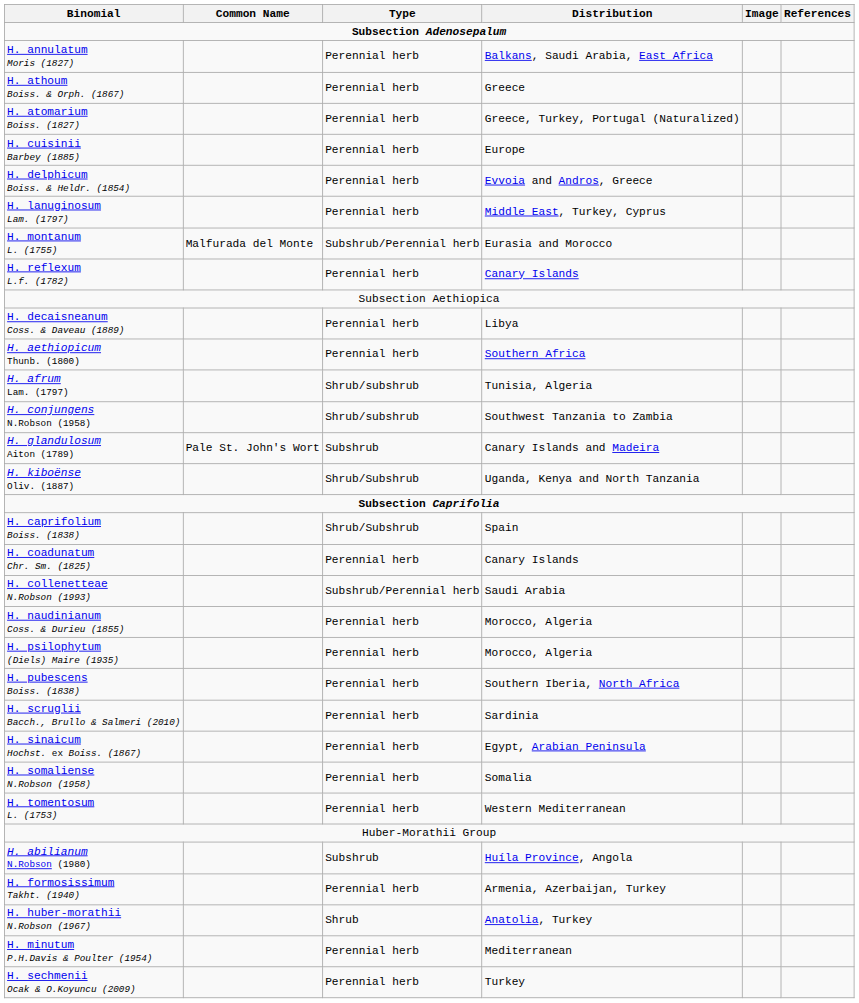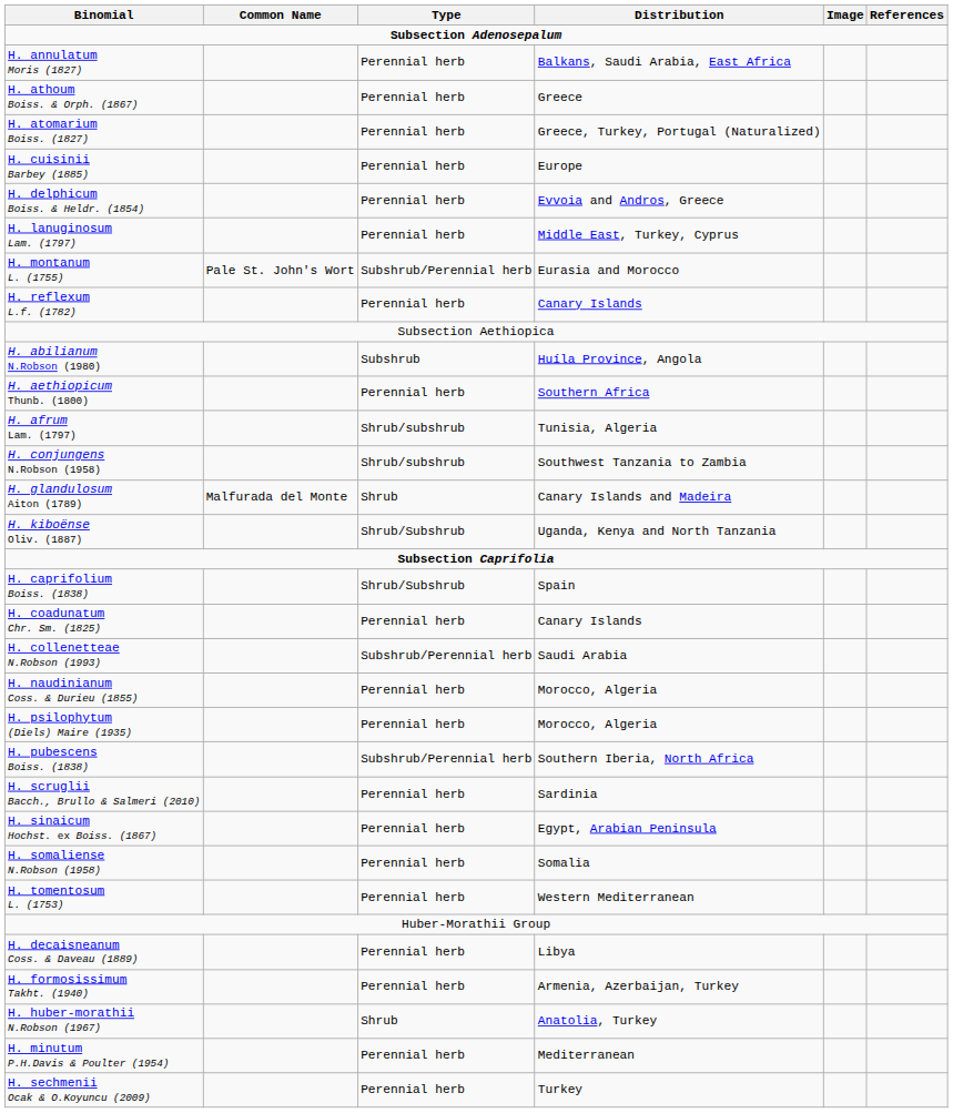 <table class="wikitable mw-collapsible ">
 <tr>
 <th>Binomial</th>
 <th>Common Name</th>
 <th>Type</th>
 <th>Distribution</th>
 <th>Image</th>
 <th>References</th>
 </tr>
 <tr>
 <td colspan="6" style="text-align: center;"><strong>Subsection <em>Adenosepalum<strong><em></td>
 </tr>
 <tr>
 <td></em><a href='#'>H. annulatum</a><em><br><small>Moris (1827)</small></td>
 <td></td>
 <td>Perennial herb</td>
 <td><a href='#'>Balkans</a>, Saudi Arabia, <a href='#'>East Africa</a></td>
 <td></td>
 <td></td>
 </tr>
 <tr>
 <td></em><a href='#'>H. athoum</a><em><br><small>Boiss. & Orph. (1867)</small></td>
 <td></td>
 <td>Perennial herb</td>
 <td>Greece</td>
 <td></td>
 <td></td>
 </tr>
 <tr>
 <td><a href='#'></em>H. atomarium<em></a><br><small>Boiss. (1827)</small></td>
 <td></td>
 <td>Perennial herb</td>
 <td>Greece, Turkey, Portugal (Naturalized)</td>
 <td></td>
 <td></td>
 </tr>
 <tr>
 <td><a href='#'></em>H. cuisinii<em></a><br><small>Barbey (1885)</small></td>
 <td></td>
 <td>Perennial herb</td>
 <td>Europe</td>
 <td></td>
 <td></td>
 </tr>
 <tr>
 <td><a href='#'></em>H. delphicum<em></a><br><small>Boiss. & Heldr. (1854)</small></td>
 <td></td>
 <td>Perennial herb</td>
 <td><a href='#'>Evvoia</a> and <a href='#'>Andros</a>, Greece</td>
 <td></td>
 <td></td>
 </tr>
 <tr>
 <td></em><a href='#'>H. lanuginosum</a><em><br><small>Lam. (1797)</small></td>
 <td></td>
 <td>Perennial herb</td>
 <td><a href='#'>Middle East</a>, Turkey, Cyprus</td>
 <td></td>
 <td></td>
 </tr>
 <tr>
 <td></em><a href='#'>H. montanum</a><em><br><small>L. (1755)</small></td>
-<td>Malfurada del Monte</td>
+<td>Pale St. John's Wort</td>
 <td>Subshrub/Perennial herb</td>
 <td>Eurasia and Morocco</td>
 <td></td>
 <td></td>
 </tr>
 <tr>
 <td><a href='#'></em>H. reflexum<em></a><br><small>L.f. (1782)</small></td>
 <td></td>
 <td>Perennial herb</td>
 <td><a href='#'>Canary Islands</a></td>
 <td></td>
 <td></td>
 </tr>
 <tr>
 <td colspan="6" style="text-align: center;"></strong>Subsection </em>Aethiopica</em></strong></td>
 </tr>
 <tr>
-<td></em><a href='#'>H. decaisneanum</a><em><br><small>Coss. & Daveau (1889)</small></td>
+<td><em><a href='#'>H. abilianum</a></em><br><small><a href='#'>N.Robson</a> (1980)</small></td>
 <td></td>
-<td>Perennial herb</td>
-<td>Libya</td>
+<td>Subshrub</td>
+<td><a href='#'>Huíla Province</a>, Angola</td>
 <td></td>
 <td></td>
 </tr>
 <tr>
 <td><em><a href='#'>H. aethiopicum</a></em><br><small>Thunb. (1800)</small></td>
 <td></td>
 <td>Perennial herb</td>
 <td><a href='#'>Southern Africa</a></td>
 <td></td>
 <td></td>
 </tr>
 <tr>
 <td><a href='#'><em>H. afrum</em></a><br><small>Lam. (1797)</small></td>
 <td></td>
 <td>Shrub/subshrub</td>
 <td>Tunisia, Algeria</td>
 <td></td>
 <td></td>
 </tr>
 <tr>
 <td><em><a href='#'>H. conjungens</a></em><br><small>N.Robson (1958)</small></td>
 <td></td>
 <td>Shrub/subshrub</td>
 <td>Southwest Tanzania to Zambia</td>
 <td></td>
 <td></td>
 </tr>
 <tr>
 <td><a href='#'><em>H. glandulosum</em></a><br><small>Aiton (1789)</small></td>
-<td>Pale St. John's Wort</td>
-<td>Subshrub</td>
+<td>Malfurada del Monte</td>
+<td>Shrub</td>
 <td>Canary Islands and <a href='#'>Madeira</a></td>
 <td></td>
 <td></td>
 </tr>
 <tr>
 <td><em><a href='#'>H. kiboënse</a></em><br><small>Oliv. (1887)</small></td>
 <td></td>
 <td>Shrub/Subshrub</td>
 <td>Uganda, Kenya and North Tanzania</td>
 <td></td>
 <td></td>
 </tr>
 <tr>
 <td colspan="6" style="text-align: center;"><strong>Subsection <em>Caprifolia<strong><em></td>
 </tr>
 <tr>
 <td><a href='#'></em>H. caprifolium<em></a><br><small>Boiss. (1838)</small></td>
 <td></td>
 <td>Shrub/Subshrub</td>
 <td>Spain</td>
 <td></td>
 <td></td>
 </tr>
 <tr>
 <td><a href='#'></em>H. coadunatum<em></a><br><small>Chr. Sm. (1825)</small></td>
 <td></td>
 <td>Perennial herb</td>
 <td>Canary Islands</td>
 <td></td>
 <td></td>
 </tr>
 <tr>
 <td><a href='#'></em>H. collenetteae<em></a><br><small>N.Robson (1993)</small></td>
 <td></td>
 <td>Subshrub/Perennial herb</td>
 <td>Saudi Arabia</td>
 <td></td>
 <td></td>
 </tr>
 <tr>
 <td></em><a href='#'>H. naudinianum</a><em><br><small>Coss. & Durieu (1855)</small></td>
 <td></td>
 <td>Perennial herb</td>
 <td>Morocco, Algeria</td>
 <td></td>
 <td></td>
 </tr>
 <tr>
 <td><a href='#'></em>H. psilophytum<em></a><br><small>(Diels) Maire (1935)</small></td>
 <td></td>
 <td>Perennial herb</td>
 <td>Morocco, Algeria</td>
 <td></td>
 <td></td>
 </tr>
 <tr>
 <td></em><a href='#'>H. pubescens</a><em><br><small>Boiss. (1838)</small></td>
 <td></td>
-<td>Perennial herb</td>
+<td>Subshrub/Perennial herb</td>
 <td>Southern Iberia, <a href='#'>North Africa</a></td>
 <td></td>
 <td></td>
 </tr>
 <tr>
 <td><a href='#'></em>H. scruglii<em></a><br><small>Bacch., Brullo & Salmeri (2010)</small></td>
 <td></td>
 <td>Perennial herb</td>
 <td>Sardinia</td>
 <td></td>
 <td></td>
 </tr>
 <tr>
 <td></em><a href='#'>H. sinaicum</a><em><br><small>Hochst. </em>ex<em> Boiss. (1867)</small></td>
 <td></td>
 <td>Perennial herb</td>
 <td>Egypt, <a href='#'>Arabian Peninsula</a></td>
 <td></td>
 <td></td>
 </tr>
 <tr>
 <td><a href='#'></em>H. somaliense<em></a><br><small>N.Robson (1958)</small></td>
 <td></td>
 <td>Perennial herb</td>
 <td>Somalia</td>
 <td></td>
 <td></td>
 </tr>
 <tr>
 <td></em><a href='#'>H. tomentosum</a><em><br><small>L. (1753)</small></td>
 <td></td>
 <td>Perennial herb</td>
 <td>Western Mediterranean</td>
 <td></td>
 <td></td>
 </tr>
 <tr>
 <td colspan="6" style="text-align: center;"></strong>Huber-Morathii Group<strong></td>
 </tr>
 <tr>
-<td><em><a href='#'>H. abilianum</a></em><br><small><a href='#'>N.Robson</a> (1980)</small></td>
+<td></em><a href='#'>H. decaisneanum</a><em><br><small>Coss. & Daveau (1889)</small></td>
 <td></td>
-<td>Subshrub</td>
-<td><a href='#'>Huíla Province</a>, Angola</td>
+<td>Perennial herb</td>
+<td>Libya</td>
 <td></td>
 <td></td>
 </tr>
 <tr>
 <td></em><a href='#'>H. formosissimum</a><em><br><small>Takht. (1940)</small></td>
 <td></td>
 <td>Perennial herb</td>
 <td>Armenia, Azerbaijan, Turkey</td>
 <td></td>
 <td></td>
 </tr>
 <tr>
 <td></em><a href='#'>H. huber-morathii</a><em><br><small>N.Robson (1967)</small></td>
 <td></td>
 <td>Shrub</td>
 <td><a href='#'>Anatolia</a>, Turkey</td>
 <td></td>
 <td></td>
 </tr>
 <tr>
 <td></em><a href='#'>H. minutum</a><em><br><small>P.H.Davis & Poulter (1954)</small></td>
 <td></td>
 <td>Perennial herb</td>
 <td>Mediterranean</td>
 <td></td>
 <td></td>
 </tr>
 <tr>
 <td></em><a href='#'>H. sechmenii</a><em><br><small>Ocak & O.Koyuncu (2009)</small></td>
 <td></td>
 <td>Perennial herb</td>
 <td>Turkey</td>
 <td></td>
 <td></td>
 </tr>
 </table>
